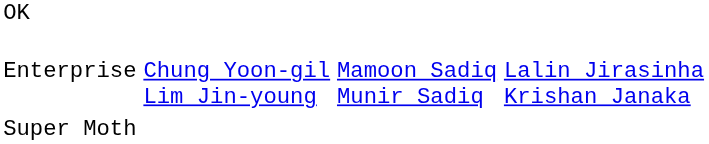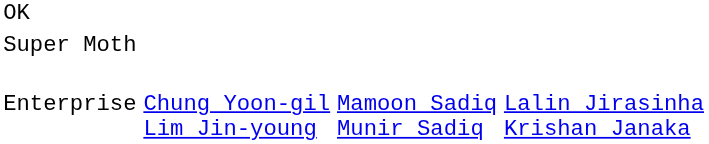 <table>
 <tr>
 <td>OK<br></td>
+<td></td>
+<td></td>
+<td></td>
+</tr>
+<tr>
+<td>Super Moth<br></td>
 <td></td>
 <td></td>
 <td></td>
 </tr>
 <tr>
 <td>Enterprise<br></td>
 <td><br><a href='#'>Chung Yoon-gil</a><br><a href='#'>Lim Jin-young</a></td>
 <td><br><a href='#'>Mamoon Sadiq</a><br><a href='#'>Munir Sadiq</a></td>
 <td><br><a href='#'>Lalin Jirasinha</a><br><a href='#'>Krishan Janaka</a></td>
 </tr>
-<tr>
-<td>Super Moth<br></td>
-<td></td>
-<td></td>
-<td></td>
-</tr>
 </table>
